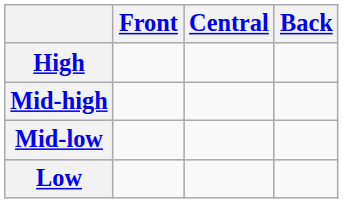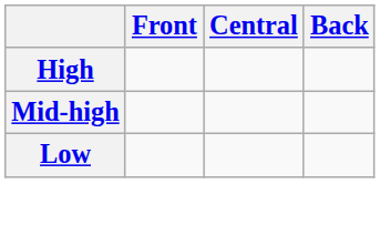 <table class="wikitable">
 <tr>
 <th></th>
 <th><a href='#'>Front</a></th>
 <th><a href='#'>Central</a></th>
 <th><a href='#'>Back</a></th>
 </tr>
 <tr>
 <th><a href='#'>High</a></th>
 <td> </td>
 <td></td>
 <td> </td>
 </tr>
 <tr>
 <th><a href='#'>Mid-high</a></th>
 <td> </td>
 <td></td>
 <td> </td>
 </tr>
 <tr>
-<th><a href='#'>Mid-low</a></th>
-<td> </td>
-<td></td>
-<td> </td>
-</tr>
-<tr>
 <th><a href='#'>Low</a></th>
 <td></td>
 <td> </td>
 <td></td>
 </tr>
 </table>
